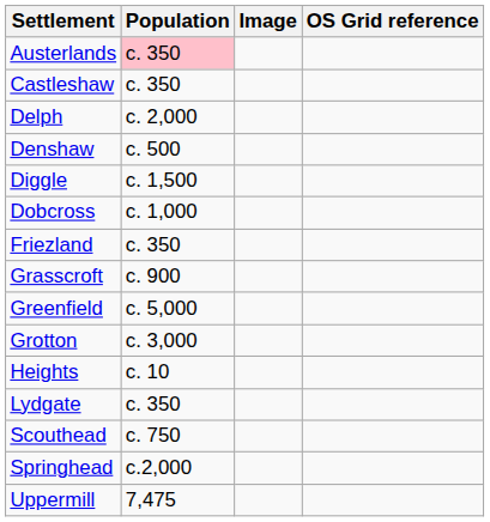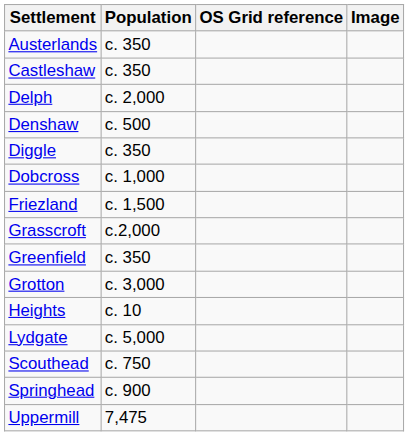 <table class="wikitable">
 <tr style="background:#efefef;">
 <th scope="col">Settlement</th>
 <th scope="col">Population</th>
+<th scope="col">OS Grid reference</th>
 <th scope="col">Image</th>
-<th scope="col">OS Grid reference</th>
 </tr>
 <tr>
 <td><a href='#'>Austerlands</a></td>
-<td style="background: pink;">c. 350</td>
+<td>c. 350</td>
 <td></td>
 <td></td>
 </tr>
 <tr>
 <td><a href='#'>Castleshaw</a></td>
 <td>c. 350</td>
 <td></td>
 <td></td>
 </tr>
 <tr>
 <td><a href='#'>Delph</a></td>
 <td>c. 2,000</td>
 <td></td>
 <td></td>
 </tr>
 <tr>
 <td><a href='#'>Denshaw</a></td>
 <td>c. 500</td>
 <td></td>
 <td></td>
 </tr>
 <tr>
 <td><a href='#'>Diggle</a></td>
-<td>c. 1,500</td>
+<td>c. 350</td>
 <td></td>
 <td></td>
 </tr>
 <tr>
 <td><a href='#'>Dobcross</a></td>
 <td>c. 1,000</td>
 <td></td>
 <td></td>
 </tr>
 <tr>
 <td><a href='#'>Friezland</a></td>
-<td>c. 350</td>
+<td>c. 1,500</td>
 <td></td>
 <td></td>
 </tr>
 <tr>
 <td><a href='#'>Grasscroft</a></td>
-<td>c. 900</td>
+<td>c.2,000</td>
 <td></td>
 <td></td>
 </tr>
 <tr>
 <td><a href='#'>Greenfield</a></td>
-<td>c. 5,000</td>
+<td>c. 350</td>
 <td></td>
 <td></td>
 </tr>
 <tr>
 <td><a href='#'>Grotton</a></td>
 <td>c. 3,000</td>
 <td></td>
 <td></td>
 </tr>
 <tr>
 <td><a href='#'>Heights</a></td>
 <td>c. 10</td>
 <td></td>
 <td></td>
 </tr>
 <tr>
 <td><a href='#'>Lydgate</a></td>
-<td>c. 350</td>
+<td>c. 5,000</td>
 <td></td>
 <td></td>
 </tr>
 <tr>
 <td><a href='#'>Scouthead</a></td>
 <td>c. 750</td>
 <td></td>
 <td></td>
 </tr>
 <tr>
 <td><a href='#'>Springhead</a></td>
-<td>c.2,000</td>
+<td>c. 900</td>
 <td></td>
 <td></td>
 </tr>
 <tr>
 <td><a href='#'>Uppermill</a></td>
 <td>7,475</td>
 <td></td>
 <td></td>
 </tr>
 </table>
